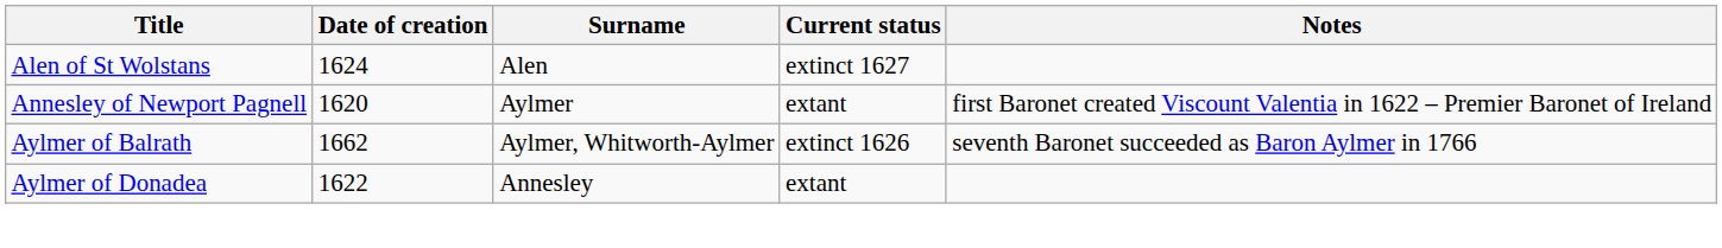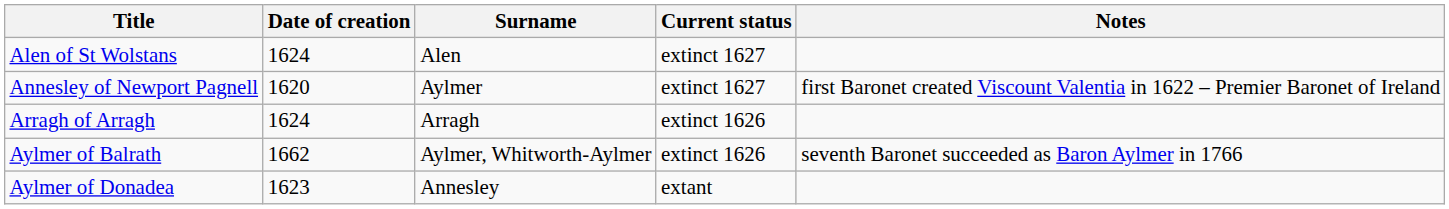 <table class="wikitable">
 <tr>
 <th>Title</th>
 <th>Date of creation</th>
 <th>Surname</th>
 <th>Current status</th>
 <th>Notes</th>
 </tr>
 <tr>
 <td><a href='#'>Alen of St Wolstans</a></td>
 <td>1624</td>
 <td>Alen</td>
 <td>extinct 1627</td>
 <td> </td>
 </tr>
 <tr>
 <td><a href='#'>Annesley of Newport Pagnell</a></td>
 <td>1620</td>
 <td>Aylmer</td>
-<td>extant</td>
+<td>extinct 1627</td>
 <td>first Baronet created <a href='#'>Viscount Valentia</a> in 1622 – Premier Baronet of Ireland</td>
+</tr>
+<tr>
+<td><a href='#'>Arragh of Arragh</a></td>
+<td>1624</td>
+<td>Arragh</td>
+<td>extinct 1626</td>
+<td> </td>
 </tr>
 <tr>
 <td><a href='#'>Aylmer of Balrath</a></td>
 <td>1662</td>
 <td>Aylmer, Whitworth-Aylmer</td>
 <td>extinct 1626</td>
 <td>seventh Baronet succeeded as <a href='#'>Baron Aylmer</a> in 1766</td>
 </tr>
 <tr>
 <td><a href='#'>Aylmer of Donadea</a></td>
-<td>1622</td>
+<td>1623</td>
 <td>Annesley</td>
 <td>extant</td>
 <td> </td>
 </tr>
 </table>
